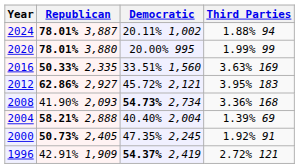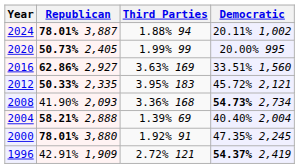 <table class="wikitable" style="float:right; font-size:95%;">
 <tr bgcolor=lightgrey>
 <th>Year</th>
 <th><a href='#'>Republican</a></th>
+<th><a href='#'>Third Parties</a></th>
 <th><a href='#'>Democratic</a></th>
-<th><a href='#'>Third Parties</a></th>
 </tr>
 <tr>
 <td align="center" bgcolor="#fff3f3"><a href='#'>2024</a></td>
 <td align="center" bgcolor="#fff3f3"><strong>78.01%</strong> <em>3,887</em></td>
+<td align="center">1.88% <em>94</em></td>
 <td align="center" bgcolor="#f0f0ff">20.11%<em> 1,002</em></td>
-<td align="center">1.88% <em>94</em></td>
 </tr>
 <tr>
 <td align="center" bgcolor="#fff3f3"><a href='#'>2020</a></td>
-<td align="center" bgcolor="#fff3f3"><strong>78.01%</strong> <em>3,880</em></td>
+<td align="center" bgcolor="#fff3f3"><strong>50.73%</strong> <em>2,405</em></td>
+<td align="center">1.99% <em>99</em></td>
 <td align="center" bgcolor="#f0f0ff">20.00% <em>995</em></td>
-<td align="center">1.99% <em>99</em></td>
 </tr>
 <tr>
 <td align="center" bgcolor="#fff3f3"><a href='#'>2016</a></td>
-<td align="center" bgcolor="#fff3f3"><strong>50.33%</strong> <em>2,335</em></td>
+<td align="center" bgcolor="#fff3f3"><strong>62.86%</strong> <em>2,927</em></td>
+<td align="center">3.63% <em>169</em></td>
 <td align="center" bgcolor="#f0f0ff">33.51% <em>1,560</em></td>
-<td align="center">3.63% <em>169</em></td>
 </tr>
 <tr>
 <td align="center" bgcolor="#f0f0ff"><a href='#'>2012</a></td>
-<td align="center" bgcolor="#fff3f3"><strong>62.86%</strong> <em>2,927</em></td>
+<td align="center" bgcolor="#fff3f3"><strong>50.33%</strong> <em>2,335</em></td>
+<td align="center">3.95% <em>183</em></td>
 <td align="center" bgcolor="#f0f0ff">45.72% <em>2,121</em></td>
-<td align="center">3.95% <em>183</em></td>
 </tr>
 <tr>
 <td align="center" bgcolor="#f0f0ff"><a href='#'>2008</a></td>
 <td align="center" bgcolor="#fff3f3">41.90% <em>2,093</em></td>
+<td align="center">3.36% <em>168</em></td>
 <td align="center" bgcolor="#f0f0ff"><strong>54.73%</strong> <em>2,734</em></td>
-<td align="center">3.36% <em>168</em></td>
 </tr>
 <tr>
 <td align="center" bgcolor="#fff3f3"><a href='#'>2004</a></td>
 <td align="center" bgcolor="#fff3f3"><strong>58.21%</strong> <em>2,888</em></td>
+<td align="center">1.39% <em>69</em></td>
 <td align="center" bgcolor="#f0f0ff">40.40% <em>2,004</em></td>
-<td align="center">1.39% <em>69</em></td>
 </tr>
 <tr>
 <td align="center" bgcolor="#f0f0ff"><a href='#'>2000</a></td>
-<td align="center" bgcolor="#fff3f3"><strong>50.73%</strong> <em>2,405</em></td>
+<td align="center" bgcolor="#fff3f3"><strong>78.01%</strong> <em>3,880</em></td>
+<td align="center">1.92% <em>91</em></td>
 <td align="center" bgcolor="#f0f0ff">47.35% <em>2,245</em></td>
-<td align="center">1.92% <em>91</em></td>
 </tr>
 <tr>
 <td align="center" bgcolor="#f0f0ff"><a href='#'>1996</a></td>
 <td align="center" bgcolor="#fff3f3">42.91% <em>1,909</em></td>
+<td align="center">2.72% <em>121</em></td>
 <td align="center" bgcolor="#f0f0ff"><strong>54.37%</strong> <em>2,419</em></td>
-<td align="center">2.72% <em>121</em></td>
 </tr>
 </table>
